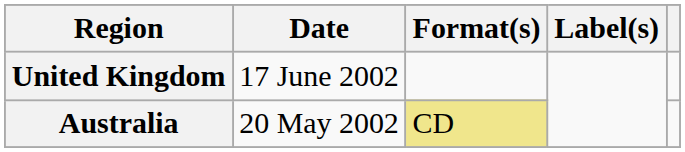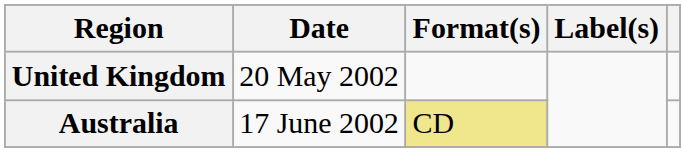 <table class="wikitable plainrowheaders">
 <tr>
 <th scope="col">Region</th>
 <th scope="col">Date</th>
 <th scope="col">Format(s)</th>
 <th scope="col">Label(s)</th>
 <th scope="col"></th>
 </tr>
 <tr>
 <th scope="row">United Kingdom</th>
-<td>17 June 2002</td>
+<td>20 May 2002</td>
 <td></td>
 <td rowspan="2"></td>
 <td align="center"></td>
 </tr>
 <tr>
 <th scope="row">Australia</th>
-<td>20 May 2002</td>
+<td>17 June 2002</td>
 <td style="background: khaki;">CD</td>
 <td align="center"></td>
 </tr>
 </table>
